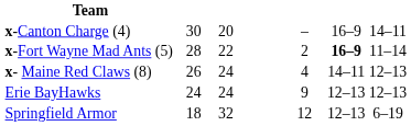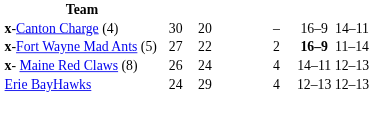 <table " style="text-align:center">
 <tr>
 <th style="width:180px">Team</th>
 <th style="width:30px"></th>
 <th style="width:30px"></th>
 <th style="width:40px"></th>
 <th style="width:40px"></th>
 <th style="width:40px"></th>
 <th style="width:40px"></th>
 </tr>
 <tr>
 <td align=left><strong>x</strong>-<a href='#'>Canton Charge</a> (4)</td>
 <td>30</td>
 <td>20</td>
 <td></td>
 <td>–</td>
 <td>16–9</td>
 <td>14–11</td>
 </tr>
 <tr>
 <td align=left><strong>x</strong>-<a href='#'>Fort Wayne Mad Ants</a> (5)</td>
-<td>28</td>
+<td>27</td>
 <td>22</td>
 <td></td>
 <td>2</td>
 <td><strong>16–9</strong></td>
 <td>11–14</td>
 </tr>
 <tr>
 <td align=left><strong>x</strong>- <a href='#'>Maine Red Claws</a> (8)</td>
 <td>26</td>
 <td>24</td>
 <td></td>
 <td>4</td>
 <td>14–11</td>
 <td>12–13</td>
 </tr>
 <tr>
 <td align=left><a href='#'>Erie BayHawks</a></td>
 <td>24</td>
-<td>24</td>
+<td>29</td>
 <td></td>
-<td>9</td>
+<td>4</td>
 <td>12–13</td>
 <td>12–13</td>
 </tr>
-<tr>
-<td align=left><a href='#'>Springfield Armor</a></td>
-<td>18</td>
-<td>32</td>
-<td></td>
-<td>12</td>
-<td>12–13</td>
-<td>6–19</td>
-</tr>
 </table>
